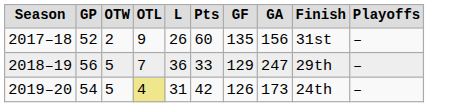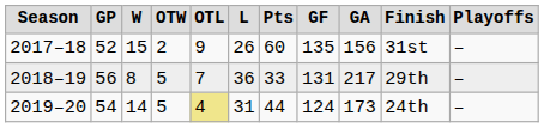 <table class="wikitable">
 <tr style="text-align:center; font-size:small; background:#ddd; padding:5px;"|>
 <td><strong>Season</strong></td>
 <td><strong>GP</strong></td>
+<td><strong>W</strong></td>
 <td><strong>OTW</strong></td>
 <td><strong>OTL</strong></td>
 <td><strong>L</strong></td>
 <td><strong>Pts</strong></td>
 <td><strong>GF</strong></td>
 <td><strong>GA</strong></td>
 <td><strong>Finish</strong></td>
 <td><strong>Playoffs</strong></td>
 </tr>
 <tr>
 <td>2017–18</td>
 <td>52</td>
+<td>15</td>
 <td>2</td>
 <td>9</td>
 <td>26</td>
 <td>60</td>
 <td>135</td>
 <td>156</td>
 <td>31st</td>
 <td>–</td>
 </tr>
 <tr style="background:#eee;">
 <td>2018–19</td>
 <td>56</td>
+<td>8</td>
 <td>5</td>
 <td>7</td>
 <td>36</td>
 <td>33</td>
-<td>129</td>
-<td>247</td>
+<td>131</td>
+<td>217</td>
 <td>29th</td>
 <td>–</td>
 </tr>
 <tr>
 <td>2019–20</td>
 <td>54</td>
+<td>14</td>
 <td>5</td>
 <td style="background: khaki;">4</td>
 <td>31</td>
-<td>42</td>
-<td>126</td>
+<td>44</td>
+<td>124</td>
 <td>173</td>
 <td>24th</td>
 <td>–</td>
 </tr>
 </table>
